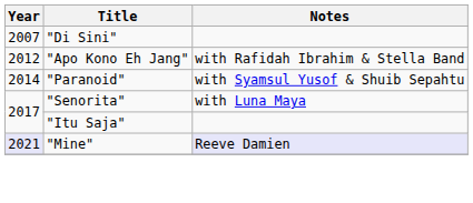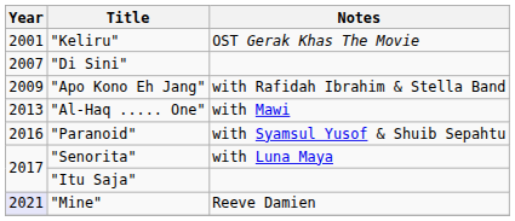 <table class="wikitable">
 <tr>
 <th>Year</th>
 <th>Title</th>
 <th>Notes</th>
 </tr>
 <tr>
+<td>2001</td>
+<td>"Keliru"</td>
+<td>OST <em>Gerak Khas The Movie</em></td>
+</tr>
+<tr>
 <td>2007</td>
 <td>"Di Sini"</td>
 <td></td>
 </tr>
 <tr>
-<td>2012</td>
+<td>2009</td>
 <td>"Apo Kono Eh Jang"</td>
 <td>with Rafidah Ibrahim & Stella Band</td>
 </tr>
 <tr>
-<td>2014</td>
+<td>2013</td>
+<td>"Al-Haq ..... One"</td>
+<td>with <a href='#'>Mawi</a></td>
+</tr>
+<tr>
+<td>2016</td>
 <td>"Paranoid"</td>
 <td>with <a href='#'>Syamsul Yusof</a> & Shuib Sepahtu</td>
 </tr>
 <tr>
 <td rowspan=2>2017</td>
 <td>"Senorita"</td>
 <td>with <a href='#'>Luna Maya</a></td>
 </tr>
 <tr>
 <td>"Itu Saja"</td>
 <td></td>
 </tr>
 <tr>
 <td style="background: lavender;">2021</td>
 <td>"Mine"</td>
-<td style="background: lavender;">Reeve Damien</td>
+<td>Reeve Damien</td>
 </tr>
 <tr>
 </tr>
 </table>
